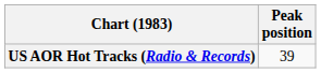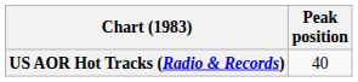 <table class="wikitable plainrowheaders" style="text-align:center">
 <tr>
 <th>Chart (1983)</th>
 <th>Peak<br>position</th>
 </tr>
 <tr>
 <th scope="row">US AOR Hot Tracks (<em><a href='#'>Radio & Records</a></em>)</th>
-<td>39</td>
+<td>40</td>
 </tr>
 </table>
